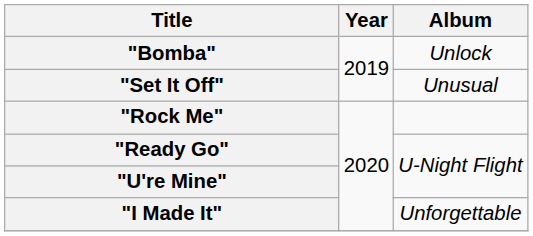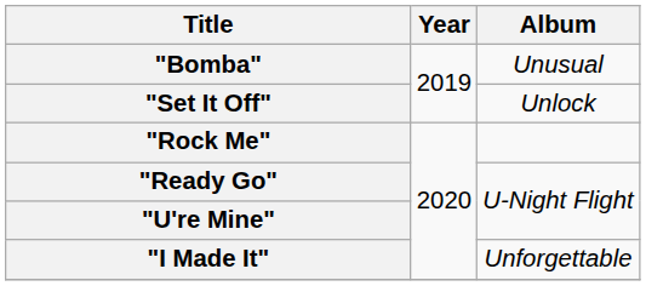 <table class="wikitable plainrowheaders" style="text-align:center;">
 <tr>
 <th scope="col" style="width:16em;">Title</th>
 <th scope="col">Year</th>
 <th scope="col">Album</th>
 </tr>
 <tr>
 <th scope="row">"Bomba"</th>
 <td rowspan="2">2019</td>
-<td><em>Unlock</em></td>
+<td><em>Unusual</em></td>
 </tr>
 <tr>
 <th scope="row">"Set It Off"</th>
-<td><em>Unusual</em></td>
+<td><em>Unlock</em></td>
 </tr>
 <tr>
 <th scope="row">"Rock Me"</th>
 <td rowspan="4">2020</td>
 <td></td>
 </tr>
 <tr>
 <th scope="row">"Ready Go"</th>
 <td rowspan="2"><em>U-Night Flight</em></td>
 </tr>
 <tr>
 <th scope="row">"U're Mine"</th>
 </tr>
 <tr>
 <th scope="row">"I Made It"</th>
 <td><em>Unforgettable</em></td>
 </tr>
 <tr>
 </tr>
 </table>
